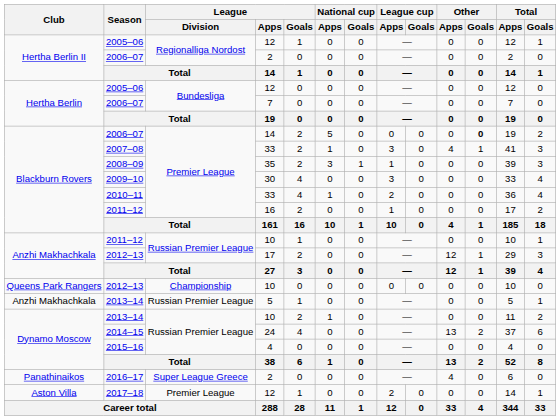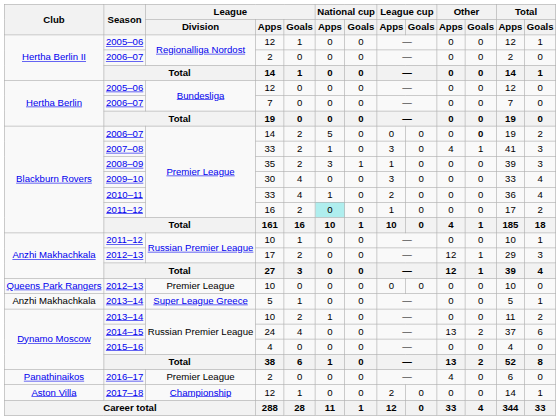 <table class="wikitable" style="text-align: center;">
 <tr>
 <th rowspan="2">Club</th>
 <th rowspan="2">Season</th>
 <th colspan="3">League</th>
 <th colspan="2">National cup</th>
 <th colspan="2">League cup</th>
 <th colspan="2">Other</th>
 <th colspan="2">Total</th>
 </tr>
 <tr>
 <th>Division</th>
 <th>Apps</th>
 <th>Goals</th>
 <th>Apps</th>
 <th>Goals</th>
 <th>Apps</th>
 <th>Goals</th>
 <th>Apps</th>
 <th>Goals</th>
 <th>Apps</th>
 <th>Goals</th>
 </tr>
 <tr>
 <td rowspan="3"><a href='#'>Hertha Berlin II</a></td>
 <td><a href='#'>2005–06</a></td>
 <td rowspan="2"><a href='#'>Regionalliga Nordost</a></td>
 <td>12</td>
 <td>1</td>
 <td>0</td>
 <td>0</td>
 <td colspan="2">—</td>
 <td>0</td>
 <td>0</td>
 <td>12</td>
 <td>1</td>
 </tr>
 <tr>
 <td><a href='#'>2006–07</a></td>
 <td>2</td>
 <td>0</td>
 <td>0</td>
 <td>0</td>
 <td colspan="2">—</td>
 <td>0</td>
 <td>0</td>
 <td>2</td>
 <td>0</td>
 </tr>
 <tr>
 <th colspan="2">Total</th>
 <th>14</th>
 <th>1</th>
 <th>0</th>
 <th>0</th>
 <th colspan="2">—</th>
 <th>0</th>
 <th>0</th>
 <th>14</th>
 <th>1</th>
 </tr>
 <tr>
 <td rowspan="3"><a href='#'>Hertha Berlin</a></td>
 <td><a href='#'>2005–06</a></td>
 <td rowspan="2"><a href='#'>Bundesliga</a></td>
 <td>12</td>
 <td>0</td>
 <td>0</td>
 <td>0</td>
 <td colspan="2">—</td>
 <td>0</td>
 <td>0</td>
 <td>12</td>
 <td>0</td>
 </tr>
 <tr>
 <td><a href='#'>2006–07</a></td>
 <td>7</td>
 <td>0</td>
 <td>0</td>
 <td>0</td>
 <td colspan="2">—</td>
 <td>0</td>
 <td>0</td>
 <td>7</td>
 <td>0</td>
 </tr>
 <tr>
 <th colspan="2">Total</th>
 <th>19</th>
 <th>0</th>
 <th>0</th>
 <th>0</th>
 <th colspan="2">—</th>
 <th>0</th>
 <th>0</th>
 <th>19</th>
 <th>0</th>
 </tr>
 <tr>
 <td rowspan="7"><a href='#'>Blackburn Rovers</a></td>
 <td><a href='#'>2006–07</a></td>
 <td rowspan="6"><a href='#'>Premier League</a></td>
 <td>14</td>
 <td>2</td>
 <td>5</td>
 <td>0</td>
 <td>0</td>
 <td>0</td>
 <td>0</td>
 <td><strong>0</strong></td>
 <td>19</td>
 <td>2</td>
 </tr>
 <tr>
 <td><a href='#'>2007–08</a></td>
 <td>33</td>
 <td>2</td>
 <td>1</td>
 <td>0</td>
 <td>3</td>
 <td>0</td>
 <td>4</td>
 <td>1</td>
 <td>41</td>
 <td>3</td>
 </tr>
 <tr>
 <td><a href='#'>2008–09</a></td>
 <td>35</td>
 <td>2</td>
 <td>3</td>
 <td>1</td>
 <td>1</td>
 <td>0</td>
 <td>0</td>
 <td>0</td>
 <td>39</td>
 <td>3</td>
 </tr>
 <tr>
 <td><a href='#'>2009–10</a></td>
 <td>30</td>
 <td>4</td>
 <td>0</td>
 <td>0</td>
 <td>3</td>
 <td>0</td>
 <td>0</td>
 <td>0</td>
 <td>33</td>
 <td>4</td>
 </tr>
 <tr>
 <td><a href='#'>2010–11</a></td>
 <td>33</td>
 <td>4</td>
 <td>1</td>
 <td>0</td>
 <td>2</td>
 <td>0</td>
 <td>0</td>
 <td>0</td>
 <td>36</td>
 <td>4</td>
 </tr>
 <tr>
 <td><a href='#'>2011–12</a></td>
 <td>16</td>
 <td>2</td>
-<td>0</td>
+<td style="background: paleturquoise;">0</td>
 <td>0</td>
 <td>1</td>
 <td>0</td>
 <td>0</td>
 <td>0</td>
 <td>17</td>
 <td>2</td>
 </tr>
 <tr>
 <th colspan="2">Total</th>
 <th>161</th>
 <th>16</th>
 <th>10</th>
 <th>1</th>
 <th>10</th>
 <th>0</th>
 <th>4</th>
 <th>1</th>
 <th>185</th>
 <th>18</th>
 </tr>
 <tr>
 <td rowspan="3"><a href='#'>Anzhi Makhachkala</a></td>
 <td><a href='#'>2011–12</a></td>
 <td rowspan="2"><a href='#'>Russian Premier League</a></td>
 <td>10</td>
 <td>1</td>
 <td>0</td>
 <td>0</td>
 <td colspan="2">—</td>
 <td>0</td>
 <td>0</td>
 <td>10</td>
 <td>1</td>
 </tr>
 <tr>
 <td><a href='#'>2012–13</a></td>
 <td>17</td>
 <td>2</td>
 <td>0</td>
 <td>0</td>
 <td colspan="2">—</td>
 <td>12</td>
 <td>1</td>
 <td>29</td>
 <td>3</td>
 </tr>
 <tr>
 <th colspan="2">Total</th>
 <th>27</th>
 <th>3</th>
 <th>0</th>
 <th>0</th>
 <th colspan="2">—</th>
 <th>12</th>
 <th>1</th>
 <th>39</th>
 <th>4</th>
 </tr>
 <tr>
 <td><a href='#'>Queens Park Rangers</a></td>
 <td><a href='#'>2012–13</a></td>
-<td><a href='#'>Championship</a></td>
+<td>Premier League</td>
 <td>10</td>
 <td>0</td>
 <td>0</td>
 <td>0</td>
 <td>0</td>
 <td>0</td>
 <td>0</td>
 <td>0</td>
 <td>10</td>
 <td>0</td>
 </tr>
 <tr>
 <td>Anzhi Makhachkala</td>
 <td><a href='#'>2013–14</a></td>
-<td>Russian Premier League</td>
+<td><a href='#'>Super League Greece</a></td>
 <td>5</td>
 <td>1</td>
 <td>0</td>
 <td>0</td>
 <td colspan="2">—</td>
 <td>0</td>
 <td>0</td>
 <td>5</td>
 <td>1</td>
 </tr>
 <tr>
 <td rowspan="4"><a href='#'>Dynamo Moscow</a></td>
 <td><a href='#'>2013–14</a></td>
 <td rowspan="3">Russian Premier League</td>
 <td>10</td>
 <td>2</td>
 <td>1</td>
 <td>0</td>
 <td colspan="2">—</td>
 <td>0</td>
 <td>0</td>
 <td>11</td>
 <td>2</td>
 </tr>
 <tr>
 <td><a href='#'>2014–15</a></td>
 <td>24</td>
 <td>4</td>
 <td>0</td>
 <td>0</td>
 <td colspan="2">—</td>
 <td>13</td>
 <td>2</td>
 <td>37</td>
 <td>6</td>
 </tr>
 <tr>
 <td><a href='#'>2015–16</a></td>
 <td>4</td>
 <td>0</td>
 <td>0</td>
 <td>0</td>
 <td colspan="2">—</td>
 <td>0</td>
 <td>0</td>
 <td>4</td>
 <td>0</td>
 </tr>
 <tr>
 <th colspan="2">Total</th>
 <th>38</th>
 <th>6</th>
 <th>1</th>
 <th>0</th>
 <th colspan="2">—</th>
 <th>13</th>
 <th>2</th>
 <th>52</th>
 <th>8</th>
 </tr>
 <tr>
 <td><a href='#'>Panathinaikos</a></td>
 <td><a href='#'>2016–17</a></td>
-<td><a href='#'>Super League Greece</a></td>
+<td>Premier League</td>
 <td>2</td>
 <td>0</td>
 <td>0</td>
 <td>0</td>
 <td colspan="2">—</td>
 <td>4</td>
 <td>0</td>
 <td>6</td>
 <td>0</td>
 </tr>
 <tr>
 <td><a href='#'>Aston Villa</a></td>
 <td><a href='#'>2017–18</a></td>
-<td>Premier League</td>
+<td><a href='#'>Championship</a></td>
 <td>12</td>
 <td>1</td>
 <td>0</td>
 <td>0</td>
 <td>2</td>
 <td>0</td>
 <td>0</td>
 <td>0</td>
 <td>14</td>
 <td>1</td>
 </tr>
 <tr>
 <th colspan="3">Career total</th>
 <th>288</th>
 <th>28</th>
 <th>11</th>
 <th>1</th>
 <th>12</th>
 <th>0</th>
 <th>33</th>
 <th>4</th>
 <th>344</th>
 <th>33</th>
 </tr>
 </table>
